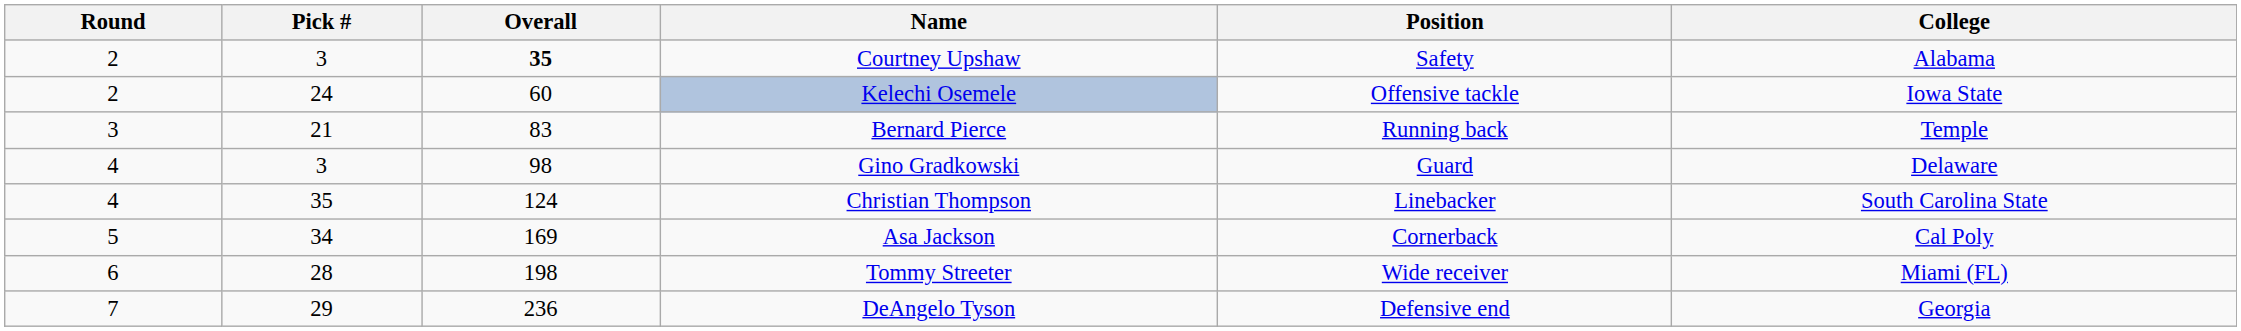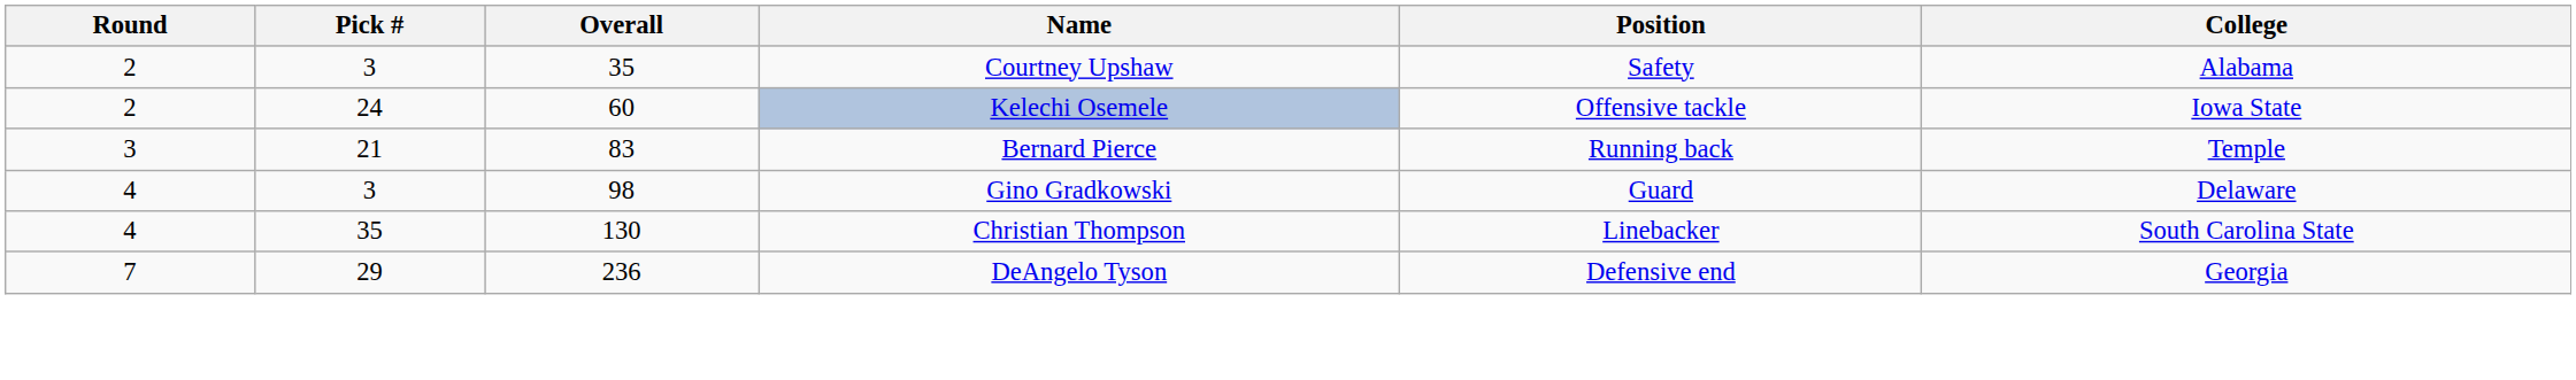 <table class="wikitable sortable sortable" style="width: 100%; text-align:center">
 <tr>
 <th>Round</th>
 <th>Pick #</th>
 <th>Overall</th>
 <th>Name</th>
 <th>Position</th>
 <th>College</th>
 </tr>
 <tr>
 <td>2</td>
 <td>3</td>
-<td><strong>35</strong></td>
+<td>35</td>
 <td><a href='#'>Courtney Upshaw</a></td>
 <td><a href='#'>Safety</a></td>
 <td><a href='#'>Alabama</a></td>
 </tr>
 <tr>
 <td>2</td>
 <td>24</td>
 <td>60</td>
 <td style="background:lightsteelblue;"><a href='#'>Kelechi Osemele</a></td>
 <td><a href='#'>Offensive tackle</a></td>
 <td><a href='#'>Iowa State</a></td>
 </tr>
 <tr>
 <td>3</td>
 <td>21</td>
 <td>83</td>
 <td><a href='#'>Bernard Pierce</a></td>
 <td><a href='#'>Running back</a></td>
 <td><a href='#'>Temple</a></td>
 </tr>
 <tr>
 <td>4</td>
 <td>3</td>
 <td>98</td>
 <td><a href='#'>Gino Gradkowski</a></td>
 <td><a href='#'>Guard</a></td>
 <td><a href='#'>Delaware</a></td>
 </tr>
 <tr>
 <td>4</td>
 <td>35</td>
-<td>124</td>
+<td>130</td>
 <td><a href='#'>Christian Thompson</a></td>
 <td><a href='#'>Linebacker</a></td>
 <td><a href='#'>South Carolina State</a></td>
-</tr>
-<tr>
-<td>5</td>
-<td>34</td>
-<td>169</td>
-<td><a href='#'>Asa Jackson</a></td>
-<td><a href='#'>Cornerback</a></td>
-<td><a href='#'>Cal Poly</a></td>
-</tr>
-<tr>
-<td>6</td>
-<td>28</td>
-<td>198</td>
-<td><a href='#'>Tommy Streeter</a></td>
-<td><a href='#'>Wide receiver</a></td>
-<td><a href='#'>Miami (FL)</a></td>
 </tr>
 <tr>
 <td>7</td>
 <td>29</td>
 <td>236</td>
 <td><a href='#'>DeAngelo Tyson</a></td>
 <td><a href='#'>Defensive end</a></td>
 <td><a href='#'>Georgia</a></td>
 </tr>
 </table>
